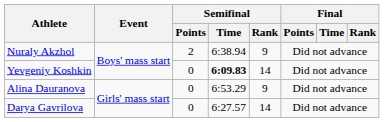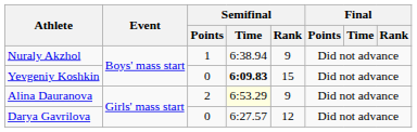 <table class="wikitable" style="font-size:90%">
 <tr>
 <th rowspan=2>Athlete</th>
 <th rowspan=2>Event</th>
 <th colspan=3>Semifinal</th>
 <th colspan=3>Final</th>
 </tr>
 <tr>
 <th>Points</th>
 <th>Time</th>
 <th>Rank</th>
 <th>Points</th>
 <th>Time</th>
 <th>Rank</th>
 </tr>
 <tr align=center>
 <td align=left><a href='#'>Nuraly Akzhol</a></td>
 <td align=left rowspan=2><a href='#'>Boys' mass start</a></td>
-<td>2</td>
+<td>1</td>
 <td>6:38.94</td>
 <td>9</td>
 <td colspan=3>Did not advance</td>
 </tr>
 <tr align=center>
 <td align=left><a href='#'>Yevgeniy Koshkin</a></td>
 <td>0</td>
 <td><strong>6:09.83</strong></td>
-<td>14</td>
+<td>15</td>
 <td colspan=3>Did not advance</td>
 </tr>
 <tr align=center>
 <td align=left><a href='#'>Alina Dauranova</a></td>
 <td align=left rowspan=2><a href='#'>Girls' mass start</a></td>
-<td>0</td>
-<td>6:53.29</td>
+<td>2</td>
+<td style="background: lightyellow;">6:53.29</td>
 <td>9</td>
 <td colspan=3>Did not advance</td>
 </tr>
 <tr align=center>
 <td align=left><a href='#'>Darya Gavrilova</a></td>
 <td>0</td>
 <td>6:27.57</td>
-<td>14</td>
+<td>12</td>
 <td colspan=3>Did not advance</td>
 </tr>
 </table>
